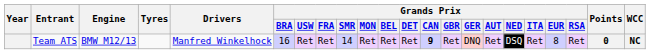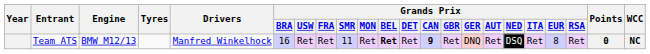 <table class="wikitable" style="text-align:center; font-size:95%">
 <tr>
 <th rowspan="2">Year</th>
 <th rowspan="2">Entrant</th>
 <th rowspan="2">Engine</th>
 <th rowspan="2">Tyres</th>
 <th rowspan="2">Drivers</th>
 <th colspan="15">Grands Prix</th>
 <th rowspan="2">Points</th>
 <th rowspan="2">WCC</th>
 </tr>
 <tr>
 <th><a href='#'>BRA</a></th>
 <th><a href='#'>USW</a></th>
 <th><a href='#'>FRA</a></th>
 <th><a href='#'>SMR</a></th>
 <th><a href='#'>MON</a></th>
 <th><a href='#'>BEL</a></th>
 <th><a href='#'>DET</a></th>
 <th><a href='#'>CAN</a></th>
 <th><a href='#'>GBR</a></th>
 <th><a href='#'>GER</a></th>
 <th><a href='#'>AUT</a></th>
 <th><a href='#'>NED</a></th>
 <th><a href='#'>ITA</a></th>
 <th><a href='#'>EUR</a></th>
 <th><a href='#'>RSA</a></th>
 </tr>
 <tr>
 <th></th>
 <td><a href='#'>Team ATS</a></td>
 <td><a href='#'>BMW M12/13</a></td>
 <td></td>
 <td align="left"><a href='#'>Manfred Winkelhock</a></td>
 <td style="background:#cfcfff;">16</td>
 <td style="background:#efcfff;">Ret</td>
 <td style="background:#efcfff;">Ret</td>
-<td style="background:#cfcfff;">14</td>
+<td style="background:#cfcfff;">11</td>
 <td style="background:#efcfff;">Ret</td>
-<td style="background:#efcfff;">Ret</td>
+<td style="background:#efcfff;"><strong>Ret</strong></td>
 <td style="background:#efcfff;">Ret</td>
 <td style="background:#cfcfff;"><strong>9</strong></td>
 <td style="background:#efcfff;">Ret</td>
 <td style="background:#FFCFCF;">DNQ</td>
 <td style="background:#efcfff;">Ret</td>
 <td style="background:#000000; color:white">DSQ</td>
 <td style="background:#efcfff;">Ret</td>
 <td style="background:#cfcfff;">8</td>
 <td style="background:#efcfff;">Ret</td>
 <th><strong>0</strong></th>
 <th><strong>NC</strong></th>
 </tr>
 </table>
